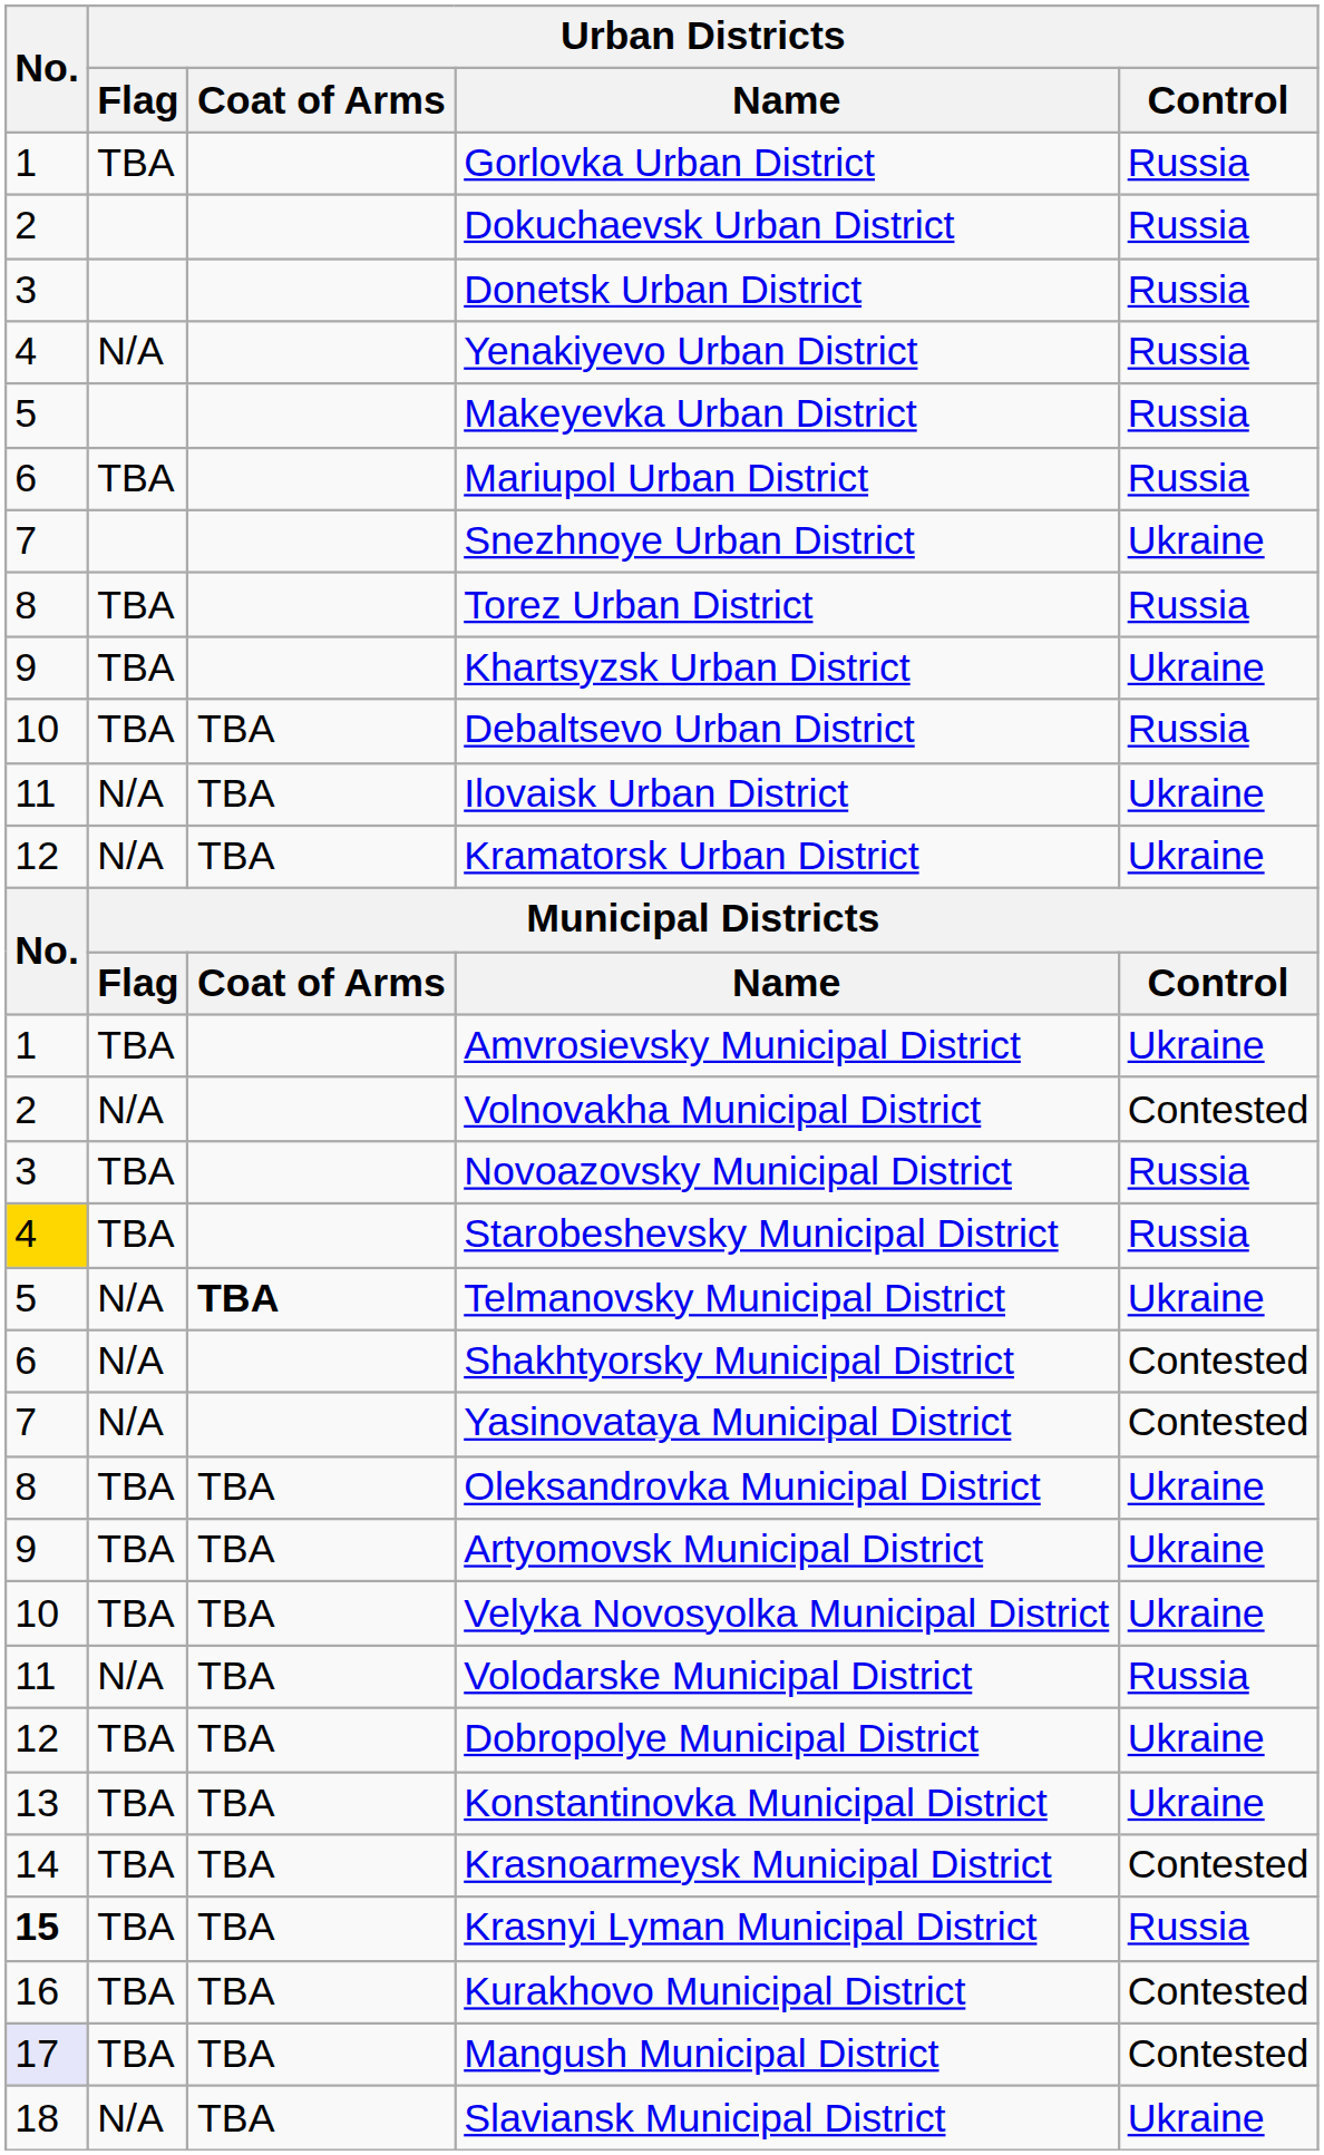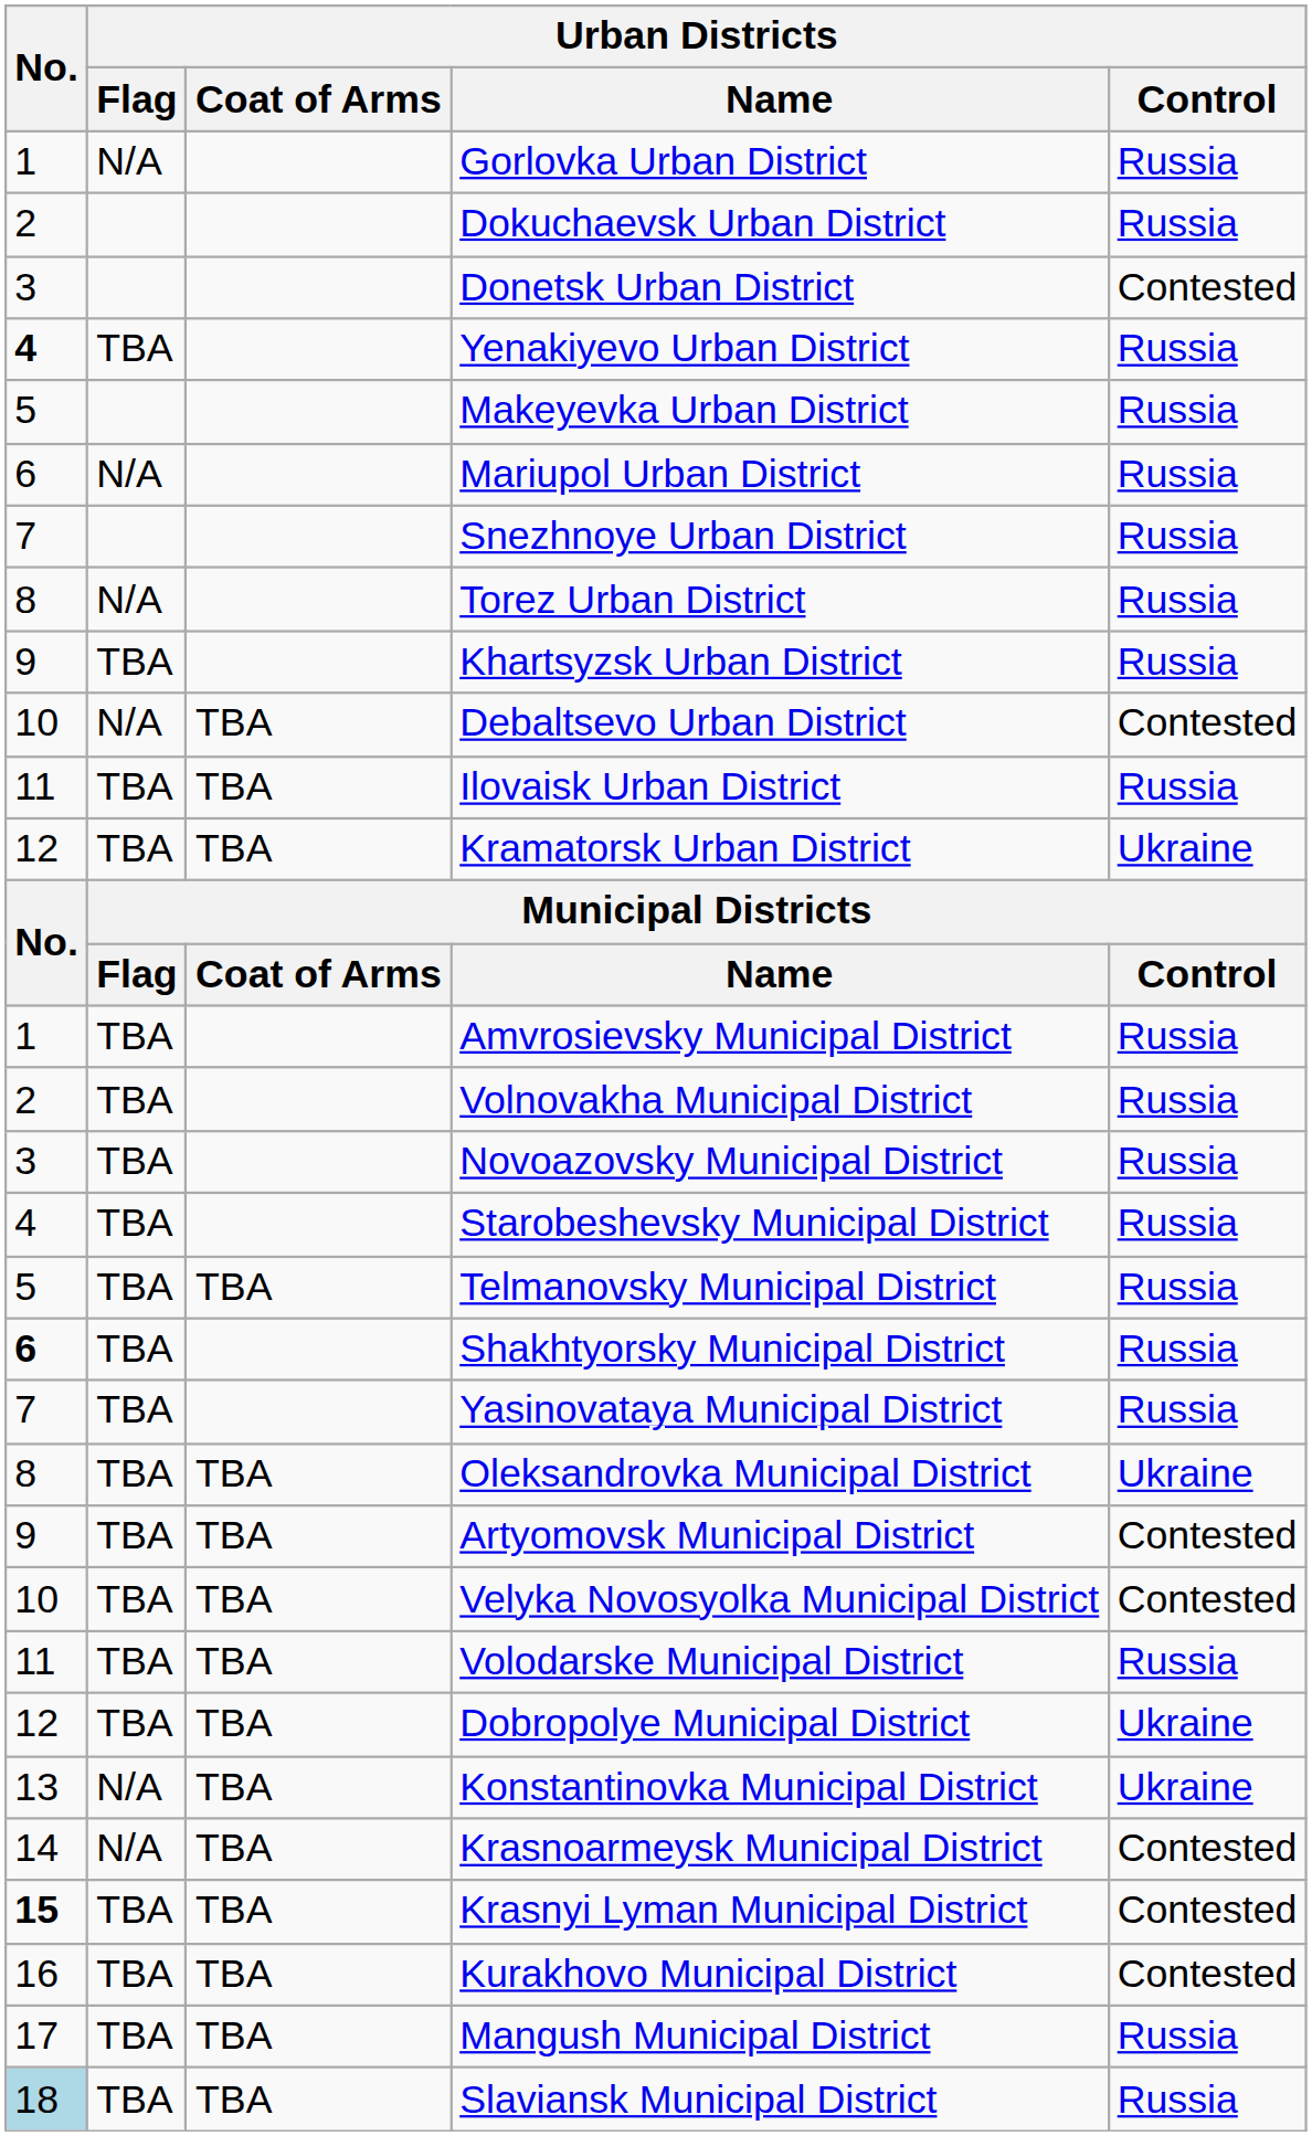 <table class="wikitable mw-collapsible mw-collapsed">
 <tr>
 <th rowspan="2">No.</th>
 <th colspan="4">Urban Districts</th>
 </tr>
 <tr>
 <th>Flag</th>
 <th>Coat of Arms</th>
 <th>Name</th>
 <th>Control</th>
 </tr>
 <tr>
 <td>1</td>
-<td>TBA</td>
+<td>N/A</td>
 <td></td>
 <td><a href='#'>Gorlovka Urban District</a></td>
 <td><a href='#'>Russia</a></td>
 </tr>
 <tr>
 <td>2</td>
 <td></td>
 <td></td>
 <td><a href='#'>Dokuchaevsk Urban District</a></td>
 <td><a href='#'>Russia</a></td>
 </tr>
 <tr>
 <td>3</td>
 <td></td>
 <td></td>
 <td><a href='#'>Donetsk Urban District</a></td>
-<td><a href='#'>Russia</a></td>
+<td>Contested</td>
 </tr>
 <tr>
-<td>4</td>
-<td>N/A</td>
+<td><strong>4</strong></td>
+<td>TBA</td>
 <td></td>
 <td><a href='#'>Yenakiyevo Urban District</a></td>
 <td><a href='#'>Russia</a></td>
 </tr>
 <tr>
 <td>5</td>
 <td></td>
 <td></td>
 <td><a href='#'>Makeyevka Urban District</a></td>
 <td><a href='#'>Russia</a></td>
 </tr>
 <tr>
 <td>6</td>
-<td>TBA</td>
+<td>N/A</td>
 <td></td>
 <td><a href='#'>Mariupol Urban District</a></td>
 <td><a href='#'>Russia</a></td>
 </tr>
 <tr>
 <td>7</td>
 <td></td>
 <td></td>
 <td><a href='#'>Snezhnoye Urban District</a></td>
-<td><a href='#'>Ukraine</a></td>
+<td><a href='#'>Russia</a></td>
 </tr>
 <tr>
 <td>8</td>
-<td>TBA</td>
+<td>N/A</td>
 <td></td>
 <td><a href='#'>Torez Urban District</a></td>
 <td><a href='#'>Russia</a></td>
 </tr>
 <tr>
 <td>9</td>
 <td>TBA</td>
 <td></td>
 <td><a href='#'>Khartsyzsk Urban District</a></td>
-<td><a href='#'>Ukraine</a></td>
+<td><a href='#'>Russia</a></td>
 </tr>
 <tr>
 <td>10</td>
+<td>N/A</td>
+<td>TBA</td>
+<td><a href='#'>Debaltsevo Urban District</a></td>
+<td>Contested</td>
+</tr>
+<tr>
+<td>11</td>
 <td>TBA</td>
 <td>TBA</td>
-<td><a href='#'>Debaltsevo Urban District</a></td>
+<td><a href='#'>Ilovaisk Urban District</a></td>
 <td><a href='#'>Russia</a></td>
 </tr>
 <tr>
-<td>11</td>
-<td>N/A</td>
+<td>12</td>
 <td>TBA</td>
-<td><a href='#'>Ilovaisk Urban District</a></td>
-<td><a href='#'>Ukraine</a></td>
-</tr>
-<tr>
-<td>12</td>
-<td>N/A</td>
 <td>TBA</td>
 <td><a href='#'>Kramatorsk Urban District</a></td>
 <td><a href='#'>Ukraine</a></td>
 </tr>
 <tr>
 <th rowspan="2">No.</th>
 <th colspan="4">Municipal Districts</th>
 </tr>
 <tr>
 <th>Flag</th>
 <th>Coat of Arms</th>
 <th>Name</th>
 <th>Control</th>
 </tr>
 <tr>
 <td>1</td>
 <td>TBA</td>
 <td></td>
 <td><a href='#'>Amvrosievsky Municipal District</a></td>
-<td><a href='#'>Ukraine</a></td>
+<td><a href='#'>Russia</a></td>
 </tr>
 <tr>
 <td>2</td>
-<td>N/A</td>
+<td>TBA</td>
 <td></td>
 <td><a href='#'>Volnovakha Municipal District</a></td>
-<td>Contested</td>
+<td><a href='#'>Russia</a></td>
 </tr>
 <tr>
 <td>3</td>
 <td>TBA</td>
 <td></td>
 <td><a href='#'>Novoazovsky Municipal District</a></td>
 <td><a href='#'>Russia</a></td>
 </tr>
 <tr>
-<td style="background: gold;">4</td>
+<td>4</td>
 <td>TBA</td>
 <td></td>
 <td><a href='#'>Starobeshevsky Municipal District</a></td>
 <td><a href='#'>Russia</a></td>
 </tr>
 <tr>
 <td>5</td>
-<td>N/A</td>
-<td><strong>TBA</strong></td>
+<td>TBA</td>
+<td>TBA</td>
 <td><a href='#'>Telmanovsky Municipal District</a></td>
-<td><a href='#'>Ukraine</a></td>
+<td><a href='#'>Russia</a></td>
 </tr>
 <tr>
-<td>6</td>
-<td>N/A</td>
+<td><strong>6</strong></td>
+<td>TBA</td>
 <td></td>
 <td><a href='#'>Shakhtyorsky Municipal District</a></td>
-<td>Contested</td>
+<td><a href='#'>Russia</a></td>
 </tr>
 <tr>
 <td>7</td>
-<td>N/A</td>
+<td>TBA</td>
 <td></td>
 <td><a href='#'>Yasinovataya Municipal District</a></td>
-<td>Contested</td>
+<td><a href='#'>Russia</a></td>
 </tr>
 <tr>
 <td>8</td>
 <td>TBA</td>
 <td>TBA</td>
 <td><a href='#'>Oleksandrovka Municipal District</a></td>
 <td><a href='#'>Ukraine</a></td>
 </tr>
 <tr>
 <td>9</td>
 <td>TBA</td>
 <td>TBA</td>
 <td><a href='#'>Artyomovsk Municipal District</a></td>
-<td><a href='#'>Ukraine</a></td>
+<td>Contested</td>
 </tr>
 <tr>
 <td>10</td>
 <td>TBA</td>
 <td>TBA</td>
 <td><a href='#'>Velyka Novosyolka Municipal District</a></td>
-<td><a href='#'>Ukraine</a></td>
+<td>Contested</td>
 </tr>
 <tr>
 <td>11</td>
-<td>N/A</td>
+<td>TBA</td>
 <td>TBA</td>
 <td><a href='#'>Volodarske Municipal District</a></td>
 <td><a href='#'>Russia</a></td>
 </tr>
 <tr>
 <td>12</td>
 <td>TBA</td>
 <td>TBA</td>
 <td><a href='#'>Dobropolye Municipal District</a></td>
 <td><a href='#'>Ukraine</a></td>
 </tr>
 <tr>
 <td>13</td>
-<td>TBA</td>
+<td>N/A</td>
 <td>TBA</td>
 <td><a href='#'>Konstantinovka Municipal District</a></td>
 <td><a href='#'>Ukraine</a></td>
 </tr>
 <tr>
 <td>14</td>
-<td>TBA</td>
+<td>N/A</td>
 <td>TBA</td>
 <td><a href='#'>Krasnoarmeysk Municipal District</a></td>
 <td>Contested</td>
 </tr>
 <tr>
 <td><strong>15</strong></td>
 <td>TBA</td>
 <td>TBA</td>
 <td><a href='#'>Krasnyi Lyman Municipal District</a></td>
-<td><a href='#'>Russia</a></td>
+<td>Contested</td>
 </tr>
 <tr>
 <td>16</td>
 <td>TBA</td>
 <td>TBA</td>
 <td><a href='#'>Kurakhovo Municipal District</a></td>
 <td>Contested</td>
 </tr>
 <tr>
-<td style="background: lavender;">17</td>
+<td>17</td>
 <td>TBA</td>
 <td>TBA</td>
 <td><a href='#'>Mangush Municipal District</a></td>
-<td>Contested</td>
+<td><a href='#'>Russia</a></td>
 </tr>
 <tr>
-<td>18</td>
-<td>N/A</td>
+<td style="background: lightblue;">18</td>
+<td>TBA</td>
 <td>TBA</td>
 <td><a href='#'>Slaviansk Municipal District</a></td>
-<td><a href='#'>Ukraine</a></td>
+<td><a href='#'>Russia</a></td>
 </tr>
 </table>
